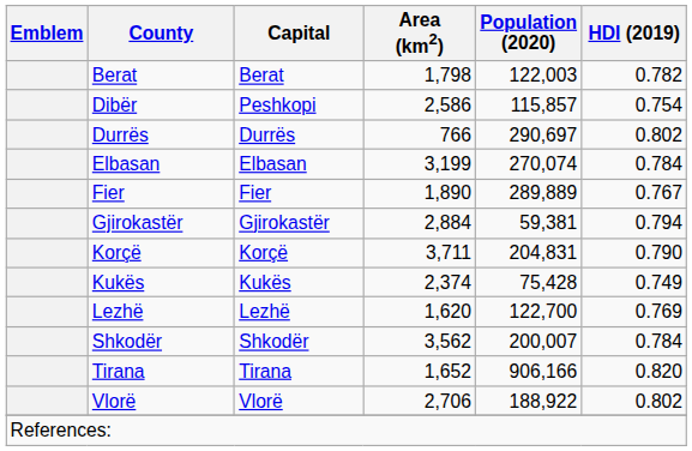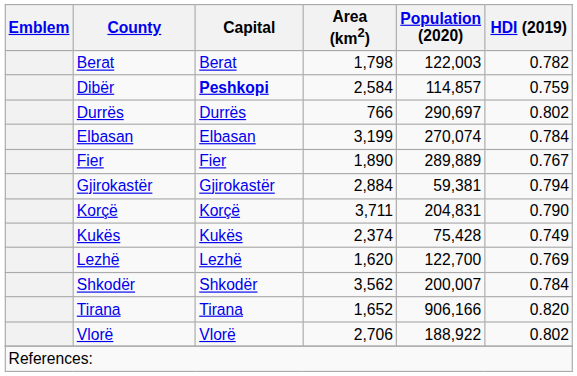 <table class="sortable wikitable" style="text-align:left; font-size:85%; margin:1em auto;">
 <tr style="font-size:100%; text-align:right;">
 <th style="width:25px;"><a href='#'>Emblem</a></th>
 <th style="width:100px;"><a href='#'>County</a></th>
 <th style="width:87px;">Capital</th>
 <th style="width:75px;">Area <br>(km<sup>2</sup>)</th>
 <th style="width:70px;"><a href='#'>Population</a> (2020)</th>
 <th style="width:70px;"><a href='#'>HDI</a> (2019)</th>
 </tr>
 <tr>
 <th scope="row" style=text-align:center></th>
 <td><a href='#'>Berat</a></td>
 <td><a href='#'>Berat</a></td>
 <td style=text-align:right>1,798</td>
 <td style=text-align:right>122,003</td>
 <td style=text-align:right>0.782</td>
 </tr>
 <tr>
 <th scope="row" style=text-align:center></th>
 <td><a href='#'>Dibër</a></td>
-<td><a href='#'>Peshkopi</a></td>
-<td style=text-align:right>2,586</td>
-<td style=text-align:right>115,857</td>
-<td style=text-align:right>0.754</td>
+<td><strong><a href='#'>Peshkopi</a></strong></td>
+<td style=text-align:right>2,584</td>
+<td style=text-align:right>114,857</td>
+<td style=text-align:right>0.759</td>
 </tr>
 <tr>
 <th scope="row" style=text-align:center></th>
 <td><a href='#'>Durrës</a></td>
 <td><a href='#'>Durrës</a></td>
 <td style=text-align:right>766</td>
 <td style=text-align:right>290,697</td>
 <td style=text-align:right>0.802</td>
 </tr>
 <tr>
 <th scope="row" style=text-align:center></th>
 <td><a href='#'>Elbasan</a></td>
 <td><a href='#'>Elbasan</a></td>
 <td style=text-align:right>3,199</td>
 <td style=text-align:right>270,074</td>
 <td style=text-align:right>0.784</td>
 </tr>
 <tr>
 <th scope="row" style=text-align:center></th>
 <td><a href='#'>Fier</a></td>
 <td><a href='#'>Fier</a></td>
 <td style=text-align:right>1,890</td>
 <td style=text-align:right>289,889</td>
 <td style=text-align:right>0.767</td>
 </tr>
 <tr>
 <th scope="row" style=text-align:center></th>
 <td><a href='#'>Gjirokastër</a></td>
 <td><a href='#'>Gjirokastër</a></td>
 <td style=text-align:right>2,884</td>
 <td style=text-align:right>59,381</td>
 <td style=text-align:right>0.794</td>
 </tr>
 <tr>
 <th scope="row" style=text-align:center></th>
 <td><a href='#'>Korçë</a></td>
 <td><a href='#'>Korçë</a></td>
 <td style=text-align:right>3,711</td>
 <td style=text-align:right>204,831</td>
 <td style=text-align:right>0.790</td>
 </tr>
 <tr>
 <th scope="row" style=text-align:center></th>
 <td><a href='#'>Kukës</a></td>
 <td><a href='#'>Kukës</a></td>
 <td style=text-align:right>2,374</td>
 <td style=text-align:right>75,428</td>
 <td style=text-align:right>0.749</td>
 </tr>
 <tr>
 <th scope="row" style=text-align:center></th>
 <td><a href='#'>Lezhë</a></td>
 <td><a href='#'>Lezhë</a></td>
 <td style=text-align:right>1,620</td>
 <td style=text-align:right>122,700</td>
 <td style=text-align:right>0.769</td>
 </tr>
 <tr>
 <th scope="row" style=text-align:center></th>
 <td><a href='#'>Shkodër</a></td>
 <td><a href='#'>Shkodër</a></td>
 <td style=text-align:right>3,562</td>
 <td style=text-align:right>200,007</td>
 <td style=text-align:right>0.784</td>
 </tr>
 <tr>
 <th scope="row" style=text-align:center></th>
 <td><a href='#'>Tirana</a></td>
 <td><a href='#'>Tirana</a></td>
 <td style=text-align:right>1,652</td>
 <td style=text-align:right>906,166</td>
 <td style=text-align:right>0.820</td>
 </tr>
 <tr>
 <th scope="row" style=text-align:center></th>
 <td><a href='#'>Vlorë</a></td>
 <td><a href='#'>Vlorë</a></td>
 <td style=text-align:right>2,706</td>
 <td style=text-align:right>188,922</td>
 <td style=text-align:right>0.802</td>
 </tr>
 <tr>
 </tr>
 <tr class="sortbottom">
 <td colspan=20 align="left">References:</td>
 </tr>
 </table>
